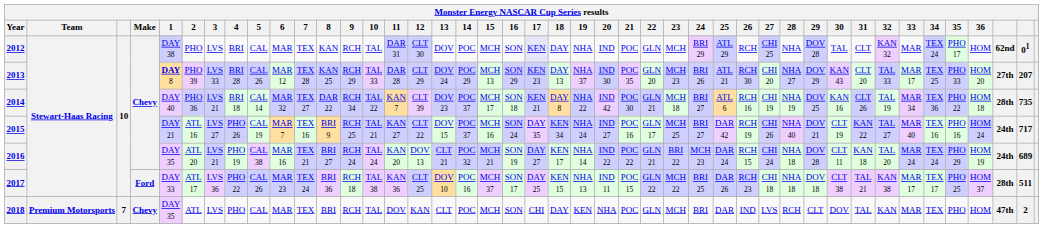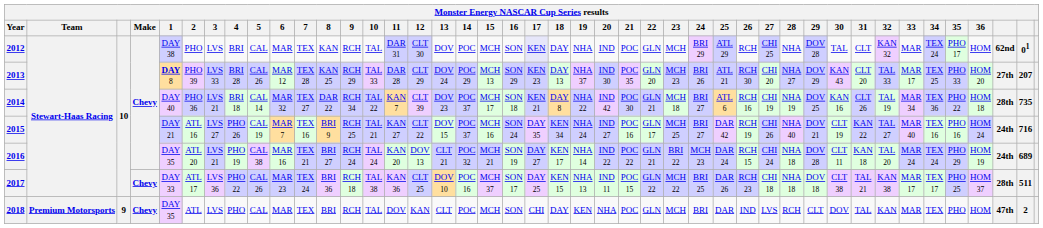 <table class="wikitable" style="text-align:center; font-size:75%">
 <tr>
 <th colspan=45><a href='#'>Monster Energy NASCAR Cup Series</a> results</th>
 </tr>
 <tr>
 <th scope="col">Year</th>
 <th scope="col">Team</th>
 <th scope="col"></th>
 <th scope="col">Make</th>
 <th scope="col">1</th>
 <th scope="col">2</th>
 <th scope="col">3</th>
 <th scope="col">4</th>
 <th scope="col">5</th>
 <th scope="col">6</th>
 <th scope="col">7</th>
 <th scope="col">8</th>
 <th scope="col">9</th>
 <th scope="col">10</th>
 <th scope="col">11</th>
 <th scope="col">12</th>
 <th scope="col">13</th>
 <th scope="col">14</th>
 <th scope="col">15</th>
 <th scope="col">16</th>
 <th scope="col">17</th>
 <th scope="col">18</th>
 <th scope="col">19</th>
 <th scope="col">20</th>
 <th scope="col">21</th>
 <th scope="col">22</th>
 <th scope="col">23</th>
 <th scope="col">24</th>
 <th scope="col">25</th>
 <th scope="col">26</th>
 <th scope="col">27</th>
 <th scope="col">28</th>
 <th scope="col">29</th>
 <th scope="col">30</th>
 <th scope="col">31</th>
 <th scope="col">32</th>
 <th scope="col">33</th>
 <th scope="col">34</th>
 <th scope="col">35</th>
 <th scope="col">36</th>
 <th scope="col"></th>
 <th scope="col"></th>
 <th scope="col"></th>
 </tr>
 <tr>
 <th scope="row"><a href='#'>2012</a></th>
 <th rowspan=6 nowrap><a href='#'>Stewart-Haas Racing</a></th>
 <th rowspan=6>10</th>
 <th rowspan=5><a href='#'>Chevy</a></th>
 <td style="background:#CFCFFF;"><a href='#'>DAY</a><br><small>38</small></td>
 <td><a href='#'>PHO</a></td>
 <td><a href='#'>LVS</a></td>
 <td><a href='#'>BRI</a></td>
 <td><a href='#'>CAL</a></td>
 <td><a href='#'>MAR</a></td>
 <td><a href='#'>TEX</a></td>
 <td><a href='#'>KAN</a></td>
 <td><a href='#'>RCH</a></td>
 <td><a href='#'>TAL</a></td>
 <td style="background:#CFCFFF;"><a href='#'>DAR</a><br><small>31</small></td>
 <td style="background:#CFCFFF;"><a href='#'>CLT</a><br><small>30</small></td>
 <td><a href='#'>DOV</a></td>
 <td><a href='#'>POC</a></td>
 <td><a href='#'>MCH</a></td>
 <td><a href='#'>SON</a></td>
 <td style="background: lavender;"><a href='#'>KEN</a></td>
 <td><a href='#'>DAY</a></td>
 <td><a href='#'>NHA</a></td>
 <td><a href='#'>IND</a></td>
 <td><a href='#'>POC</a></td>
 <td><a href='#'>GLN</a></td>
 <td><a href='#'>MCH</a></td>
 <td style="background:#EFCFFF;"><a href='#'>BRI</a><br><small>29</small></td>
 <td style="background:#CFCFFF;"><a href='#'>ATL</a><br><small>29</small></td>
 <td><a href='#'>RCH</a></td>
 <td style="background:#CFCFFF;"><a href='#'>CHI</a><br><small>25</small></td>
 <td><a href='#'>NHA</a></td>
 <td style="background:#CFCFFF;"><a href='#'>DOV</a><br><small>28</small></td>
 <td><a href='#'>TAL</a></td>
 <td><a href='#'>CLT</a></td>
 <td style="background:#EFCFFF;"><a href='#'>KAN</a><br><small>32</small></td>
 <td><a href='#'>MAR</a></td>
 <td style="background:#CFCFFF;"><a href='#'>TEX</a><br><small>24</small></td>
 <td style="background:#DFFFDF;"><a href='#'>PHO</a><br><small>17</small></td>
 <td><a href='#'>HOM</a></td>
 <th>62nd</th>
 <th>0<sup>1</sup></th>
 <th></th>
 </tr>
 <tr>
 <th scope="row"><a href='#'>2013</a></th>
 <td style="background:#FFDF9F;"><strong><a href='#'>DAY</a></strong><br><small>8</small></td>
 <td style="background:#EFCFFF;"><a href='#'>PHO</a><br><small>39</small></td>
 <td style="background:#CFCFFF;"><a href='#'>LVS</a><br><small>33</small></td>
 <td style="background:#CFCFFF;"><a href='#'>BRI</a><br><small>28</small></td>
 <td style="background:#CFCFFF;"><a href='#'>CAL</a><br><small>26</small></td>
 <td style="background:#DFFFDF;"><a href='#'>MAR</a><br><small>12</small></td>
 <td style="background:#CFCFFF;"><a href='#'>TEX</a><br><small>28 </small></td>
 <td style="background:#CFCFFF;"><a href='#'>KAN</a><br><small>25</small></td>
 <td style="background:#CFCFFF;"><a href='#'>RCH</a><br><small>29</small></td>
 <td style="background:#EFCFFF;"><a href='#'>TAL</a><br><small>33</small></td>
 <td style="background:#CFCFFF;"><a href='#'>DAR</a><br><small>28</small></td>
 <td style="background:#CFCFFF;"><a href='#'>CLT</a><br><small>29</small></td>
 <td style="background:#CFCFFF;"><a href='#'>DOV</a><br><small>24</small></td>
 <td style="background:#CFCFFF;"><a href='#'>POC</a><br><small>29</small></td>
 <td style="background:#DFFFDF;"><a href='#'>MCH</a><br><small>13</small></td>
 <td style="background:#CFCFFF;"><a href='#'>SON</a><br><small>29</small></td>
 <td style="background:#CFCFFF;"><a href='#'>KEN</a><br><small>23</small></td>
 <td style="background:#DFFFDF;"><a href='#'>DAY</a><br><small>13</small></td>
 <td style="background:#EFCFFF;"><a href='#'>NHA</a><br><small>37</small></td>
 <td style="background:#CFCFFF;"><a href='#'>IND</a><br><small>30</small></td>
 <td style="background:#EFCFFF;"><a href='#'>POC</a><br><small>35</small></td>
 <td style="background:#DFFFDF;"><a href='#'>GLN</a><br><small>20</small></td>
 <td style="background:#CFCFFF;"><a href='#'>MCH</a><br><small>23</small></td>
 <td style="background:#CFCFFF;"><a href='#'>BRI</a><br><small>26</small></td>
 <td style="background:#CFCFFF;"><a href='#'>ATL</a><br><small>21</small></td>
 <td style="background:#CFCFFF;"><a href='#'>RCH</a><br><small>30</small></td>
 <td style="background:#DFFFDF;"><a href='#'>CHI</a><br><small>20</small></td>
 <td style="background:#CFCFFF;"><a href='#'>NHA</a><br><small>27</small></td>
 <td style="background:#CFCFFF;"><a href='#'>DOV</a><br><small>29</small></td>
 <td style="background:#EFCFFF;"><a href='#'>KAN</a><br><small>43</small></td>
 <td style="background:#DFFFDF;"><a href='#'>CLT</a><br><small>20</small></td>
 <td style="background:#CFCFFF;"><a href='#'>TAL</a><br><small>33</small></td>
 <td style="background:#DFFFDF;"><a href='#'>MAR</a><br><small>17</small></td>
 <td style="background:#CFCFFF;"><a href='#'>TEX</a><br><small>25</small></td>
 <td style="background:#CFCFFF;"><a href='#'>PHO</a><br><small>33</small></td>
 <td style="background:#DFFFDF;"><a href='#'>HOM</a><br><small>20</small></td>
 <th>27th</th>
 <th>207</th>
 <th></th>
 </tr>
 <tr>
 <th scope="row"><a href='#'>2014</a></th>
 <td style="background:#EFCFFF;"><a href='#'>DAY</a><br><small>40</small></td>
 <td style="background:#CFCFFF;"><a href='#'>PHO</a><br><small>36</small></td>
 <td style="background:#CFCFFF;"><a href='#'>LVS</a><br><small>21</small></td>
 <td style="background:#DFFFDF;"><a href='#'>BRI</a><br><small>18</small></td>
 <td style="background:#DFFFDF;"><a href='#'>CAL</a><br><small>14</small></td>
 <td style="background:#CFCFFF;"><a href='#'>MAR</a><br><small>32</small></td>
 <td style="background:#CFCFFF;"><a href='#'>TEX</a><br><small>27</small></td>
 <td style="background:#CFCFFF;"><a href='#'>DAR</a><br><small>22</small></td>
 <td style="background:#CFCFFF;"><a href='#'>RCH</a><br><small>34</small></td>
 <td style="background:#CFCFFF;"><a href='#'>TAL</a><br><small>22</small></td>
 <td style="background:#FFDF9F;"><a href='#'>KAN</a><br><small>7</small></td>
 <td style="background:#EFCFFF;"><a href='#'>CLT</a><br><small>39</small></td>
 <td style="background:#CFCFFF;"><a href='#'>DOV</a><br><small>23</small></td>
 <td style="background:#CFCFFF;"><a href='#'>POC</a><br><small>37</small></td>
 <td style="background:#DFFFDF;"><a href='#'>MCH</a><br><small>17</small></td>
 <td style="background:#DFFFDF;"><a href='#'>SON</a><br><small>18</small></td>
 <td style="background:#CFCFFF;"><a href='#'>KEN</a><br><small>21</small></td>
 <td style="background:#FFDF9F;"><a href='#'>DAY</a><br><small>8</small></td>
 <td style="background:#CFCFFF;"><a href='#'>NHA</a><br><small>22</small></td>
 <td style="background:#EFCFFF;"><a href='#'>IND</a><br><small>42</small></td>
 <td style="background:#CFCFFF;"><a href='#'>POC</a><br><small>30</small></td>
 <td style="background:#CFCFFF;"><a href='#'>GLN</a><br><small>21</small></td>
 <td style="background:#DFFFDF;"><a href='#'>MCH</a><br><small>18</small></td>
 <td style="background:#CFCFFF;"><a href='#'>BRI</a><br><small>27</small></td>
 <td style="background:#FFDF9F;"><a href='#'>ATL</a><br><small>6</small></td>
 <td style="background:#DFFFDF;"><a href='#'>RCH</a><br><small>16</small></td>
 <td style="background:#DFFFDF;"><a href='#'>CHI</a><br><small>19</small></td>
 <td style="background:#DFFFDF;"><a href='#'>NHA</a><br><small>19</small></td>
 <td style="background:#CFCFFF;"><a href='#'>DOV</a><br><small>25</small></td>
 <td style="background:#DFFFDF;"><a href='#'>KAN</a><br><small>16</small></td>
 <td style="background:#CFCFFF;"><a href='#'>CLT</a><br><small>26</small></td>
 <td style="background:#DFFFDF;"><a href='#'>TAL</a><br><small>19</small></td>
 <td style="background:#EFCFFF;"><a href='#'>MAR</a><br><small>34</small></td>
 <td style="background:#CFCFFF;"><a href='#'>TEX</a><br><small>36</small></td>
 <td style="background:#CFCFFF;"><a href='#'>PHO</a><br><small>22</small></td>
 <td style="background:#DFFFDF;"><a href='#'>HOM</a><br><small>18</small></td>
 <th>28th</th>
 <th>735</th>
 <th></th>
 </tr>
 <tr>
 <th><a href='#'>2015</a></th>
 <td style="background:#CFCFFF;"><a href='#'>DAY</a><br><small>21</small></td>
 <td style="background:#DFFFDF;"><a href='#'>ATL</a><br><small>16</small></td>
 <td style="background:#CFCFFF;"><a href='#'>LVS</a><br><small>27</small></td>
 <td style="background:#CFCFFF;"><a href='#'>PHO</a><br><small>26</small></td>
 <td style="background:#DFFFDF;"><a href='#'>CAL</a><br><small>19</small></td>
 <td style="background:#FFDF9F;"><a href='#'>MAR</a><br><small>7</small></td>
 <td style="background:#DFFFDF;"><a href='#'>TEX</a><br><small>16</small></td>
 <td style="background:#FFDF9F;"><a href='#'>BRI</a><br><small>9</small></td>
 <td style="background:#CFCFFF;"><a href='#'>RCH</a><br><small>25</small></td>
 <td style="background:#CFCFFF;"><a href='#'>TAL</a><br><small>21</small></td>
 <td style="background:#CFCFFF;"><a href='#'>KAN</a><br><small>27</small></td>
 <td style="background:#CFCFFF;"><a href='#'>CLT</a><br><small>22</small></td>
 <td style="background:#DFFFDF;"><a href='#'>DOV</a><br><small>15</small></td>
 <td style="background:#CFCFFF;"><a href='#'>POC</a><br><small>37</small></td>
 <td style="background:#DFFFDF;"><a href='#'>MCH</a><br><small>16</small></td>
 <td style="background:#CFCFFF;"><a href='#'>SON</a><br><small>24</small></td>
 <td style="background:#EFCFFF;"><a href='#'>DAY</a><br><small>35</small></td>
 <td style="background:#CFCFFF;"><a href='#'>KEN</a><br><small>34</small></td>
 <td style="background:#CFCFFF;"><a href='#'>NHA</a><br><small>24</small></td>
 <td style="background:#CFCFFF;"><a href='#'>IND</a><br><small>27</small></td>
 <td style="background:#DFFFDF;"><a href='#'>POC</a><br><small>16</small></td>
 <td style="background:#DFFFDF;"><a href='#'>GLN</a><br><small>17</small></td>
 <td style="background:#CFCFFF;"><a href='#'>MCH</a><br><small>25</small></td>
 <td style="background:#CFCFFF;"><a href='#'>BRI</a><br><small>27</small></td>
 <td style="background:#EFCFFF;"><a href='#'>DAR</a><br><small>42</small></td>
 <td style="background:#DFFFDF;"><a href='#'>RCH</a><br><small>19</small></td>
 <td style="background:#CFCFFF;"><a href='#'>CHI</a><br><small>26</small></td>
 <td style="background:#EFCFFF;"><a href='#'>NHA</a><br><small>40</small></td>
 <td style="background:#CFCFFF;"><a href='#'>DOV</a><br><small>21</small></td>
 <td style="background:#DFFFDF;"><a href='#'>CLT</a><br><small>19</small></td>
 <td style="background:#CFCFFF;"><a href='#'>KAN</a><br><small>22</small></td>
 <td style="background:#CFCFFF;"><a href='#'>TAL</a><br><small>27</small></td>
 <td style="background:#EFCFFF;"><a href='#'>MAR</a><br><small>40</small></td>
 <td style="background:#DFFFDF;"><a href='#'>TEX</a><br><small>16</small></td>
 <td style="background:#DFFFDF;"><a href='#'>PHO</a><br><small>16</small></td>
 <td style="background:#CFCFFF;"><a href='#'>HOM</a><br><small>24</small></td>
 <th>24th</th>
-<th>717</th>
+<th>716</th>
 <th></th>
 </tr>
 <tr>
 <th><a href='#'>2016</a></th>
 <td style="background:#EFCFFF;"><a href='#'>DAY</a><br><small>35</small></td>
 <td style="background:#DFFFDF;"><a href='#'>ATL</a><br><small>20</small></td>
 <td style="background:#CFCFFF;"><a href='#'>LVS</a><br><small>21</small></td>
 <td style="background:#DFFFDF;"><a href='#'>PHO</a><br><small>19</small></td>
 <td style="background:#EFCFFF;"><a href='#'>CAL</a><br><small>38</small></td>
 <td style="background:#DFFFDF;"><a href='#'>MAR</a><br><small>16</small></td>
 <td style="background:#CFCFFF;"><a href='#'>TEX</a><br><small>21</small></td>
 <td style="background:#CFCFFF;"><a href='#'>BRI</a><br><small>27</small></td>
 <td style="background:#CFCFFF;"><a href='#'>RCH</a><br><small>24</small></td>
 <td style="background:#EFCFFF;"><a href='#'>TAL</a><br><small>24</small></td>
 <td style="background:#DFFFDF;"><a href='#'>KAN</a><br><small>20</small></td>
 <td style="background:#DFFFDF;"><a href='#'>DOV</a><br><small>13</small></td>
 <td style="background:#CFCFFF;"><a href='#'>CLT</a><br><small>21</small></td>
 <td style="background:#CFCFFF;"><a href='#'>POC</a><br><small>32</small></td>
 <td style="background:#CFCFFF;"><a href='#'>MCH</a><br><small>21</small></td>
 <td style="background:#DFFFDF;"><a href='#'>SON</a><br><small>19</small></td>
 <td style="background:#CFCFFF;"><a href='#'>DAY</a><br><small>27</small></td>
 <td style="background:#DFFFDF;"><a href='#'>KEN</a><br><small>17</small></td>
 <td style="background:#DFFFDF;"><a href='#'>NHA</a><br><small>14</small></td>
 <td style="background:#CFCFFF;"><a href='#'>IND</a><br><small>22</small></td>
 <td style="background:#CFCFFF;"><a href='#'>POC</a><br><small>22</small></td>
 <td style="background:#CFCFFF;"><a href='#'>GLN</a><br><small>21</small></td>
 <td style="background:#CFCFFF;"><a href='#'>BRI</a><br><small>22</small></td>
 <td style="background:#CFCFFF;"><a href='#'>MCH</a><br><small>23</small></td>
 <td style="background:#CFCFFF;"><a href='#'>DAR</a><br><small>24</small></td>
 <td style="background:#DFFFDF;"><a href='#'>RCH</a><br><small>15</small></td>
 <td style="background:#CFCFFF;"><a href='#'>CHI</a><br><small>24</small></td>
 <td style="background:#DFFFDF;"><a href='#'>NHA</a><br><small>18</small></td>
 <td style="background:#CFCFFF;"><a href='#'>DOV</a><br><small>28</small></td>
 <td style="background:#DFFFDF;"><a href='#'>CLT</a><br><small>11</small></td>
 <td style="background:#DFFFDF;"><a href='#'>KAN</a><br><small>18</small></td>
 <td style="background:#DFFFDF;"><a href='#'>TAL</a><br><small>20</small></td>
 <td style="background:#CFCFFF;"><a href='#'>MAR</a><br><small>24</small></td>
 <td style="background:#CFCFFF;"><a href='#'>TEX</a><br><small>24</small></td>
 <td style="background:#CFCFFF;"><a href='#'>PHO</a><br><small>29</small></td>
 <td style="background:#DFFFDF;"><a href='#'>HOM</a><br><small>19</small></td>
 <th>24th</th>
 <th>689</th>
 <th></th>
 </tr>
 <tr>
 <th><a href='#'>2017</a></th>
-<th><a href='#'>Ford</a></th>
+<th><a href='#'>Chevy</a></th>
 <td style="background:#EFCFFF;"><a href='#'>DAY</a><br><small>33</small></td>
 <td style="background:#DFFFDF;"><a href='#'>ATL</a><br><small>17</small></td>
 <td style="background:#EFCFFF;"><a href='#'>LVS</a><br><small>36</small></td>
 <td style="background:#CFCFFF;"><a href='#'>PHO</a><br><small>22</small></td>
 <td style="background:#CFCFFF;"><a href='#'>CAL</a><br><small>26</small></td>
 <td style="background:#CFCFFF;"><a href='#'>MAR</a><br><small>23</small></td>
 <td style="background:#CFCFFF;"><a href='#'>TEX</a><br><small>24</small></td>
 <td style="background:#EFCFFF;"><a href='#'>BRI</a><br><small>36</small></td>
 <td style="background:#DFFFDF;"><a href='#'>RCH</a><br><small>18</small></td>
 <td style="background:#EFCFFF;"><a href='#'>TAL</a><br><small>38</small></td>
 <td style="background:#EFCFFF;"><a href='#'>KAN</a><br><small>36</small></td>
 <td style="background:#CFCFFF;"><a href='#'>CLT</a><br><small>25</small></td>
 <td style="background:#FFDF9F;"><a href='#'>DOV</a><br><small>10</small></td>
 <td style="background:#DFFFDF;"><a href='#'>POC</a><br><small>16</small></td>
 <td style="background:#EFCFFF;"><a href='#'>MCH</a><br><small>37</small></td>
 <td style="background:#DFFFDF;"><a href='#'>SON</a><br><small>17</small></td>
 <td style="background:#EFCFFF;"><a href='#'>DAY</a><br><small>25</small></td>
 <td style="background:#DFFFDF;"><a href='#'>KEN</a><br><small>15</small></td>
 <td style="background:#DFFFDF;"><a href='#'>NHA</a><br><small>13</small></td>
 <td style="background:#DFFFDF;"><a href='#'>IND</a><br><small>11</small></td>
 <td style="background:#DFFFDF;"><a href='#'>POC</a><br><small>15</small></td>
 <td style="background:#CFCFFF;"><a href='#'>GLN</a><br><small>22</small></td>
 <td style="background:#CFCFFF;"><a href='#'>MCH</a><br><small>22</small></td>
 <td style="background:#CFCFFF;"><a href='#'>BRI</a><br><small>25</small></td>
 <td style="background:#CFCFFF;"><a href='#'>DAR</a><br><small>26</small></td>
 <td style="background:#CFCFFF;"><a href='#'>RCH</a><br><small>23</small></td>
 <td style="background:#DFFFDF;"><a href='#'>CHI</a><br><small>18</small></td>
 <td style="background:#DFFFDF;"><a href='#'>NHA</a><br><small>18</small></td>
 <td style="background:#DFFFDF;"><a href='#'>DOV</a><br><small>18</small></td>
 <td style="background:#EFCFFF;"><a href='#'>CLT</a><br><small>38</small></td>
 <td style="background:#EFCFFF;"><a href='#'>TAL</a><br><small>21</small></td>
 <td style="background:#EFCFFF;"><a href='#'>KAN</a><br><small>38</small></td>
 <td style="background:#DFFFDF;"><a href='#'>MAR</a><br><small>17</small></td>
 <td style="background:#DFFFDF;"><a href='#'>TEX</a><br><small>17</small></td>
 <td style="background:#CFCFFF;"><a href='#'>PHO</a><br><small>25</small></td>
 <td style="background:#EFCFFF;"><a href='#'>HOM</a><br><small>37</small></td>
 <th>28th</th>
 <th>511</th>
 <th></th>
 </tr>
 <tr>
 <th><a href='#'>2018</a></th>
 <th nowrap><a href='#'>Premium Motorsports</a></th>
-<th>7</th>
+<th>9</th>
 <th><a href='#'>Chevy</a></th>
 <td style="background:#EFCFFF;"><a href='#'>DAY</a><br><small>35</small></td>
 <td><a href='#'>ATL</a></td>
 <td><a href='#'>LVS</a></td>
 <td><a href='#'>PHO</a></td>
 <td><a href='#'>CAL</a></td>
 <td><a href='#'>MAR</a></td>
 <td><a href='#'>TEX</a></td>
 <td><a href='#'>BRI</a></td>
 <td><a href='#'>RCH</a></td>
 <td><a href='#'>TAL</a></td>
 <td><a href='#'>DOV</a></td>
 <td><a href='#'>KAN</a></td>
 <td><a href='#'>CLT</a></td>
 <td><a href='#'>POC</a></td>
 <td><a href='#'>MCH</a></td>
 <td><a href='#'>SON</a></td>
 <td><a href='#'>CHI</a></td>
 <td><a href='#'>DAY</a></td>
 <td><a href='#'>KEN</a></td>
 <td><a href='#'>NHA</a></td>
 <td><a href='#'>POC</a></td>
 <td><a href='#'>GLN</a></td>
 <td><a href='#'>MCH</a></td>
 <td><a href='#'>BRI</a></td>
 <td><a href='#'>DAR</a></td>
 <td><a href='#'>IND</a></td>
 <td><a href='#'>LVS</a></td>
 <td><a href='#'>RCH</a></td>
 <td><a href='#'>CLT</a></td>
 <td><a href='#'>DOV</a></td>
 <td><a href='#'>TAL</a></td>
 <td><a href='#'>KAN</a></td>
 <td><a href='#'>MAR</a></td>
 <td><a href='#'>TEX</a></td>
 <td><a href='#'>PHO</a></td>
 <td><a href='#'>HOM</a></td>
 <th>47th</th>
 <th>2</th>
 <th></th>
 </tr>
 </table>
